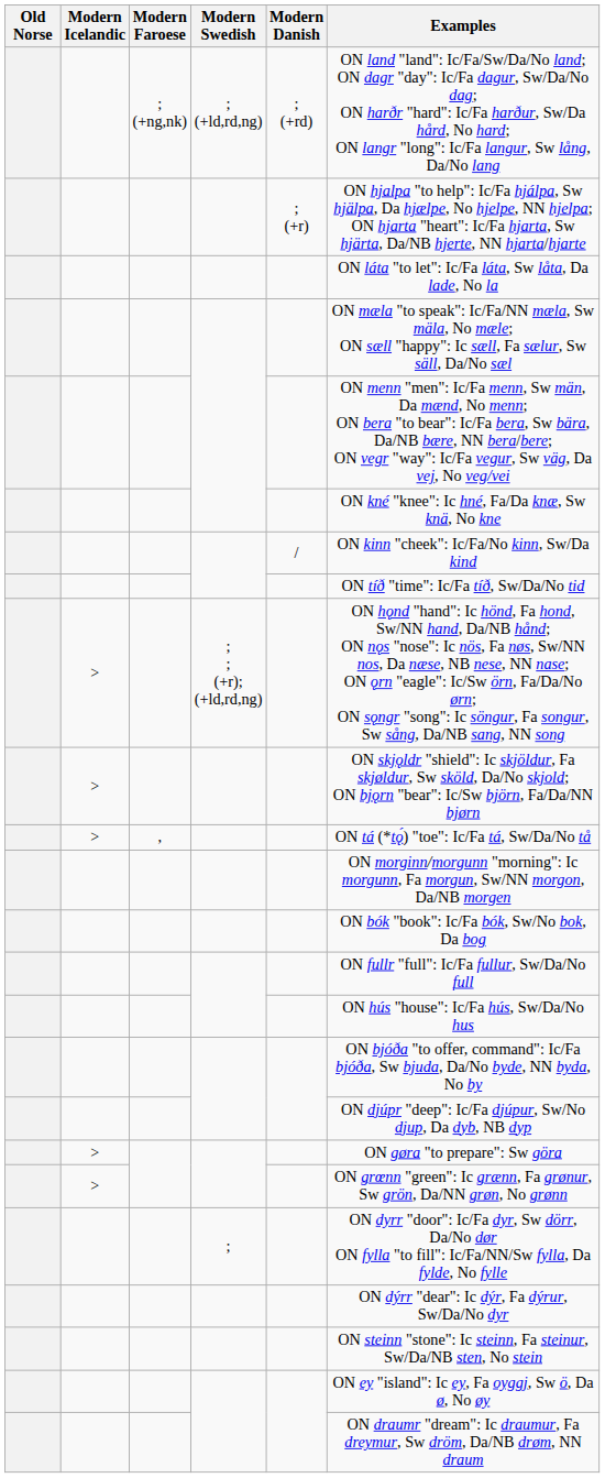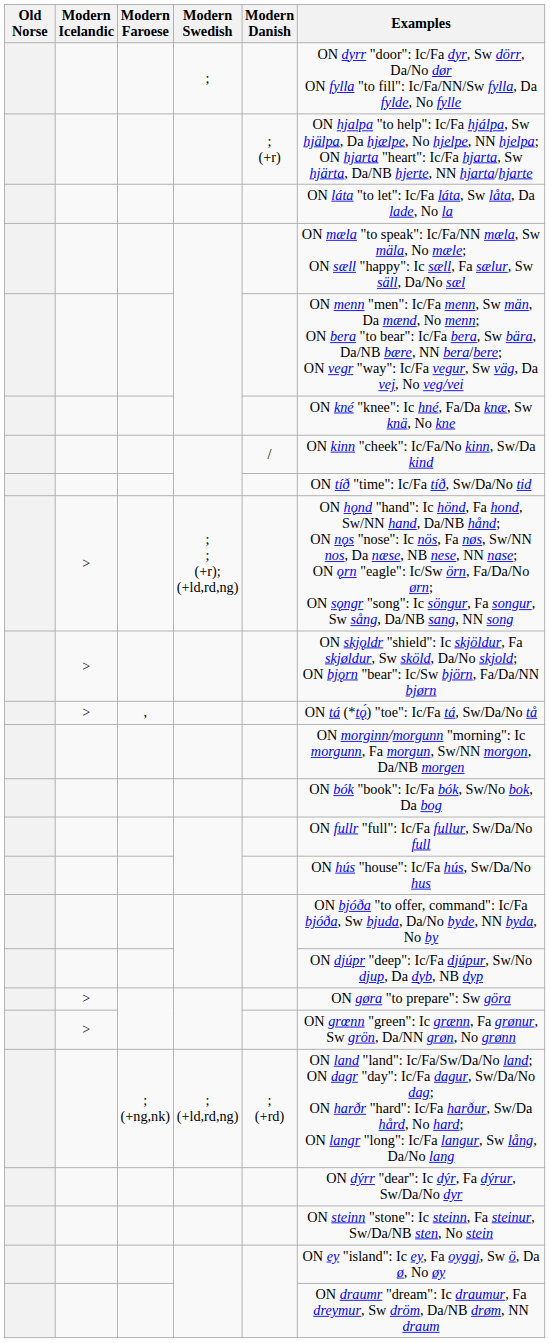 <table class="wikitable" style="text-align: center;">
 <tr>
 <th>Old Norse</th>
 <th>Modern<br>Icelandic</th>
 <th>Modern<br>Faroese</th>
 <th>Modern<br>Swedish</th>
 <th>Modern<br>Danish</th>
 <th>Examples</th>
 </tr>
 <tr>
 <th> </th>
 <td></td>
-<td>;<br>   (+ng,nk)</td>
-<td> ;<br>   (+ld,rd,ng)</td>
-<td>;<br>   (+rd)</td>
-<td>ON <em><a href='#'>land</a></em> "land": Ic/Fa/Sw/Da/No <em><a href='#'>land</a></em>;<br> ON <em><a href='#'>dagr</a></em> "day": Ic/Fa <em><a href='#'>dagur</a></em>, Sw/Da/No <em><a href='#'>dag</a></em>;<br>ON <em><a href='#'>harðr</a></em> "hard": Ic/Fa <em><a href='#'>harður</a></em>, Sw/Da <em><a href='#'>hård</a></em>, No <em><a href='#'>hard</a></em>;<br>ON <em><a href='#'>langr</a></em> "long": Ic/Fa <em><a href='#'>langur</a></em>, Sw <em><a href='#'>lång</a></em>, Da/No <em><a href='#'>lang</a></em></td>
+<td></td>
+<td>;<br></td>
+<td></td>
+<td>ON <em><a href='#'>dyrr</a></em> "door": Ic/Fa <em><a href='#'>dyr</a></em>, Sw <em><a href='#'>dörr</a></em>, Da/No <em><a href='#'>dør</a></em><br>ON <em><a href='#'>fylla</a></em> "to fill": Ic/Fa/NN/Sw <em><a href='#'>fylla</a></em>, Da <em><a href='#'>fylde</a></em>, No <em><a href='#'>fylle</a></em></td>
 </tr>
 <tr>
 <th> </th>
 <td></td>
 <td></td>
 <td> </td>
 <td> ;<br>   (+r)</td>
 <td>ON <em><a href='#'>hjalpa</a></em> "to help": Ic/Fa <em><a href='#'>hjálpa</a></em>, Sw <em><a href='#'>hjälpa</a></em>, Da <em><a href='#'>hjælpe</a></em>, No <em><a href='#'>hjelpe</a></em>, NN <em><a href='#'>hjelpa</a></em>;<br>ON <em><a href='#'>hjarta</a></em> "heart": Ic/Fa <em><a href='#'>hjarta</a></em>, Sw <em><a href='#'>hjärta</a></em>, Da/NB <em><a href='#'>hjerte</a></em>, NN <em><a href='#'>hjarta</a></em>/<em><a href='#'>hjarte</a></em></td>
 </tr>
 <tr>
 <th> </th>
 <td></td>
 <td></td>
 <td> </td>
 <td> </td>
 <td>ON <em><a href='#'>láta</a></em> "to let": Ic/Fa <em><a href='#'>láta</a></em>, Sw <em><a href='#'>låta</a></em>, Da <em><a href='#'>lade</a></em>, No <em><a href='#'>la</a></em></td>
 </tr>
 <tr>
 <th> </th>
 <td></td>
 <td></td>
 <td rowspan=3> </td>
 <td></td>
 <td>ON <em><a href='#'>mæla</a></em> "to speak": Ic/Fa/NN <em><a href='#'>mæla</a></em>, Sw <em><a href='#'>mäla</a></em>, No <em><a href='#'>mæle</a></em>;<br> ON <em><a href='#'>sæll</a></em> "happy": Ic <em><a href='#'>sæll</a></em>, Fa <em><a href='#'>sælur</a></em>, Sw <em><a href='#'>säll</a></em>, Da/No <em><a href='#'>sæl</a></em></td>
 </tr>
 <tr>
 <th> </th>
 <td></td>
 <td></td>
 <td></td>
 <td>ON <em><a href='#'>menn</a></em> "men": Ic/Fa <em><a href='#'>menn</a></em>, Sw <em><a href='#'>män</a></em>, Da <em><a href='#'>mænd</a></em>, No <em><a href='#'>menn</a></em>;<br>ON <em><a href='#'>bera</a></em> "to bear": Ic/Fa <em><a href='#'>bera</a></em>, Sw <em><a href='#'>bära</a></em>, Da/NB <em><a href='#'>bære</a></em>, NN <em><a href='#'>bera</a></em>/<em><a href='#'>bere</a></em>;<br>ON <em><a href='#'>vegr</a></em> "way": Ic/Fa <em><a href='#'>vegur</a></em>, Sw <em><a href='#'>väg</a></em>, Da <em><a href='#'>vej</a></em>, No <em><a href='#'>veg/vei</a></em></td>
 </tr>
 <tr>
 <th> </th>
 <td></td>
 <td> </td>
 <td></td>
 <td>ON <em><a href='#'>kné</a></em> "knee": Ic <em><a href='#'>hné</a></em>, Fa/Da <em><a href='#'>knæ</a></em>, Sw <em><a href='#'>knä</a></em>, No <em><a href='#'>kne</a></em></td>
 </tr>
 <tr>
 <th> </th>
 <td></td>
 <td></td>
 <td rowspan=2> </td>
 <td> /<br> </td>
 <td>ON <em><a href='#'>kinn</a></em> "cheek": Ic/Fa/No <em><a href='#'>kinn</a></em>, Sw/Da <em><a href='#'>kind</a></em></td>
 </tr>
 <tr>
 <th> </th>
 <td></td>
 <td><br> </td>
 <td></td>
 <td>ON <em><a href='#'>tíð</a></em> "time": Ic/Fa <em><a href='#'>tíð</a></em>, Sw/Da/No <em><a href='#'>tid</a></em></td>
 </tr>
 <tr>
 <th> </th>
 <td> >  </td>
 <td> <br>   </td>
 <td>; <br> ; <br> (+r); <br> (+ld,rd,ng)</td>
 <td></td>
 <td>ON <em><a href='#'>hǫnd</a></em> "hand": Ic <em><a href='#'>hönd</a></em>, Fa <em><a href='#'>hond</a></em>, Sw/NN <em><a href='#'>hand</a></em>, Da/NB <em><a href='#'>hånd</a></em>; <br>ON <em><a href='#'>nǫs</a></em> "nose": Ic <em><a href='#'>nös</a></em>, Fa <em><a href='#'>nøs</a></em>, Sw/NN <em><a href='#'>nos</a></em>, Da <em><a href='#'>næse</a></em>, NB <em><a href='#'>nese</a></em>, NN <em><a href='#'>nase</a></em>; <br>ON <em><a href='#'>ǫrn</a></em> "eagle": Ic/Sw <em><a href='#'>örn</a></em>, Fa/Da/No <em><a href='#'>ørn</a></em>; <br>ON <em><a href='#'>sǫngr</a></em> "song": Ic <em><a href='#'>söngur</a></em>, Fa <em><a href='#'>songur</a></em>, Sw <em><a href='#'>sång</a></em>, Da/NB <em><a href='#'>sang</a></em>, NN <em><a href='#'>song</a></em></td>
 </tr>
 <tr>
 <th> </th>
 <td> >  </td>
 <td> </td>
 <td> </td>
 <td></td>
 <td>ON <em><a href='#'>skjǫldr</a></em> "shield": Ic <em><a href='#'>skjöldur</a></em>, Fa <em><a href='#'>skjøldur</a></em>, Sw <em><a href='#'>sköld</a></em>, Da/No <em><a href='#'>skjold</a></em>; <br>ON <em><a href='#'>bjǫrn</a></em> "bear": Ic/Sw <em><a href='#'>björn</a></em>, Fa/Da/NN <em><a href='#'>bjørn</a></em></td>
 </tr>
 <tr>
 <th> </th>
 <td> >  </td>
 <td> ,  </td>
 <td> </td>
 <td></td>
 <td>ON <em><a href='#'>tá</a></em> (*<em><a href='#'>tǫ́</a></em>) "toe": Ic/Fa <em><a href='#'>tá</a></em>, Sw/Da/No <em><a href='#'>tå</a></em></td>
 </tr>
 <tr>
 <th> </th>
 <td></td>
 <td></td>
 <td> </td>
 <td></td>
 <td>ON <em><a href='#'>morginn</a>/<a href='#'>morgunn</a></em> "morning": Ic <em><a href='#'>morgunn</a></em>, Fa <em><a href='#'>morgun</a></em>, Sw/NN <em><a href='#'>morgon</a></em>, Da/NB <em><a href='#'>morgen</a></em></td>
 </tr>
 <tr>
 <th> </th>
 <td></td>
 <td><br> </td>
 <td> </td>
 <td></td>
 <td>ON <em><a href='#'>bók</a></em> "book": Ic/Fa <em><a href='#'>bók</a></em>, Sw/No <em><a href='#'>bok</a></em>, Da <em><a href='#'>bog</a></em></td>
 </tr>
 <tr>
 <th> </th>
 <td></td>
 <td></td>
 <td rowspan=2> </td>
 <td></td>
 <td>ON <em><a href='#'>fullr</a></em> "full": Ic/Fa <em><a href='#'>fullur</a></em>, Sw/Da/No <em><a href='#'>full</a></em></td>
 </tr>
 <tr>
 <th> </th>
 <td></td>
 <td><br> </td>
 <td></td>
 <td>ON <em><a href='#'>hús</a></em> "house": Ic/Fa <em><a href='#'>hús</a></em>, Sw/Da/No <em><a href='#'>hus</a></em></td>
 </tr>
 <tr>
 <th> </th>
 <td></td>
 <td><br> </td>
 <td rowspan=2> </td>
 <td rowspan=2></td>
 <td>ON <em><a href='#'>bjóða</a></em> "to offer, command": Ic/Fa <em><a href='#'>bjóða</a></em>, Sw <em><a href='#'>bjuda</a></em>, Da/No <em><a href='#'>byde</a></em>, NN <em><a href='#'>byda</a></em>, No <em><a href='#'>by</a></em></td>
 </tr>
 <tr>
 <th> </th>
 <td></td>
 <td><br> </td>
 <td>ON <em><a href='#'>djúpr</a></em> "deep": Ic/Fa <em><a href='#'>djúpur</a></em>, Sw/No <em><a href='#'>djup</a></em>, Da <em><a href='#'>dyb</a></em>, NB <em><a href='#'>dyp</a></em></td>
 </tr>
 <tr>
 <th> </th>
 <td> >  </td>
 <td rowspan=2> </td>
 <td rowspan=2> </td>
 <td></td>
 <td>ON <em><a href='#'>gøra</a></em> "to prepare": Sw <em><a href='#'>göra</a></em></td>
 </tr>
 <tr>
 <th> </th>
 <td> >  </td>
 <td></td>
 <td>ON <em><a href='#'>grœnn</a></em> "green": Ic <em><a href='#'>grænn</a></em>, Fa <em><a href='#'>grønur</a></em>, Sw <em><a href='#'>grön</a></em>, Da/NN <em><a href='#'>grøn</a></em>, No <em><a href='#'>grønn</a></em></td>
 </tr>
 <tr>
 <th> </th>
 <td></td>
-<td></td>
-<td>;<br></td>
-<td></td>
-<td>ON <em><a href='#'>dyrr</a></em> "door": Ic/Fa <em><a href='#'>dyr</a></em>, Sw <em><a href='#'>dörr</a></em>, Da/No <em><a href='#'>dør</a></em><br>ON <em><a href='#'>fylla</a></em> "to fill": Ic/Fa/NN/Sw <em><a href='#'>fylla</a></em>, Da <em><a href='#'>fylde</a></em>, No <em><a href='#'>fylle</a></em></td>
+<td>;<br>   (+ng,nk)</td>
+<td> ;<br>   (+ld,rd,ng)</td>
+<td>;<br>   (+rd)</td>
+<td>ON <em><a href='#'>land</a></em> "land": Ic/Fa/Sw/Da/No <em><a href='#'>land</a></em>;<br> ON <em><a href='#'>dagr</a></em> "day": Ic/Fa <em><a href='#'>dagur</a></em>, Sw/Da/No <em><a href='#'>dag</a></em>;<br>ON <em><a href='#'>harðr</a></em> "hard": Ic/Fa <em><a href='#'>harður</a></em>, Sw/Da <em><a href='#'>hård</a></em>, No <em><a href='#'>hard</a></em>;<br>ON <em><a href='#'>langr</a></em> "long": Ic/Fa <em><a href='#'>langur</a></em>, Sw <em><a href='#'>lång</a></em>, Da/No <em><a href='#'>lang</a></em></td>
 </tr>
 <tr>
 <th> </th>
 <td></td>
 <td><br> </td>
 <td> </td>
 <td></td>
 <td>ON <em><a href='#'>dýrr</a></em> "dear": Ic <em><a href='#'>dýr</a></em>, Fa <em><a href='#'>dýrur</a></em>, Sw/Da/No <em><a href='#'>dyr</a></em></td>
 </tr>
 <tr>
 <th> </th>
 <td></td>
 <td><br> </td>
 <td> </td>
 <td></td>
 <td>ON <em><a href='#'>steinn</a></em> "stone": Ic <em><a href='#'>steinn</a></em>, Fa <em><a href='#'>steinur</a></em>, Sw/Da/NB <em><a href='#'>sten</a></em>, No <em><a href='#'>stein</a></em></td>
 </tr>
 <tr>
 <th> </th>
 <td></td>
 <td> <br> </td>
 <td rowspan=2> </td>
 <td rowspan=2></td>
 <td>ON <em><a href='#'>ey</a></em> "island": Ic <em><a href='#'>ey</a></em>, Fa <em><a href='#'>oyggj</a></em>, Sw <em><a href='#'>ö</a></em>, Da <em><a href='#'>ø</a></em>, No <em><a href='#'>øy</a></em></td>
 </tr>
 <tr>
 <th> </th>
 <td></td>
 <td> <br> </td>
 <td>ON <em><a href='#'>draumr</a></em> "dream": Ic <em><a href='#'>draumur</a></em>, Fa <em><a href='#'>dreymur</a></em>, Sw <em><a href='#'>dröm</a></em>, Da/NB <em><a href='#'>drøm</a></em>, NN <em><a href='#'>draum</a></em></td>
 </tr>
 </table>
